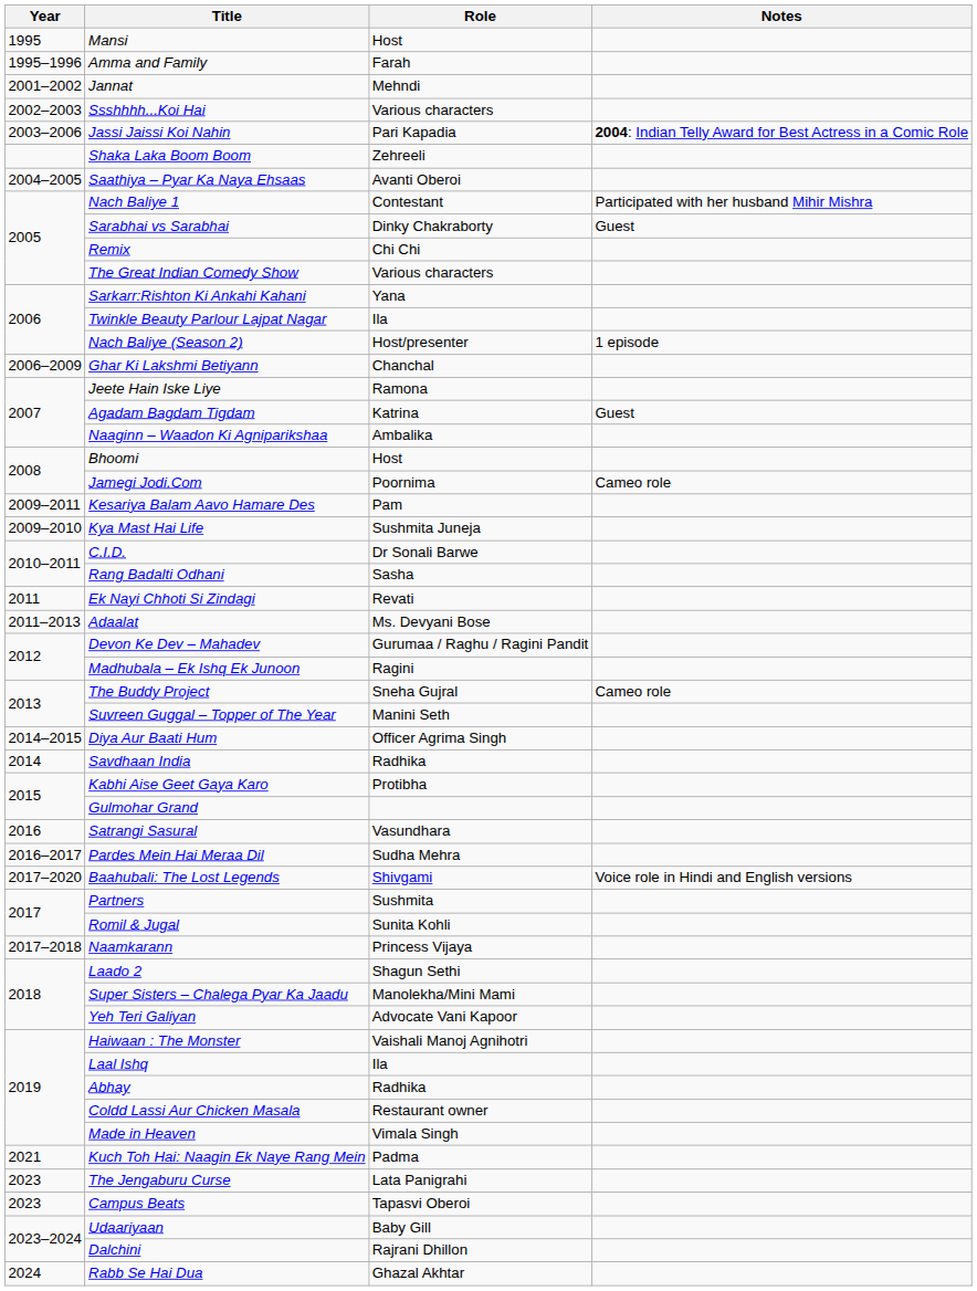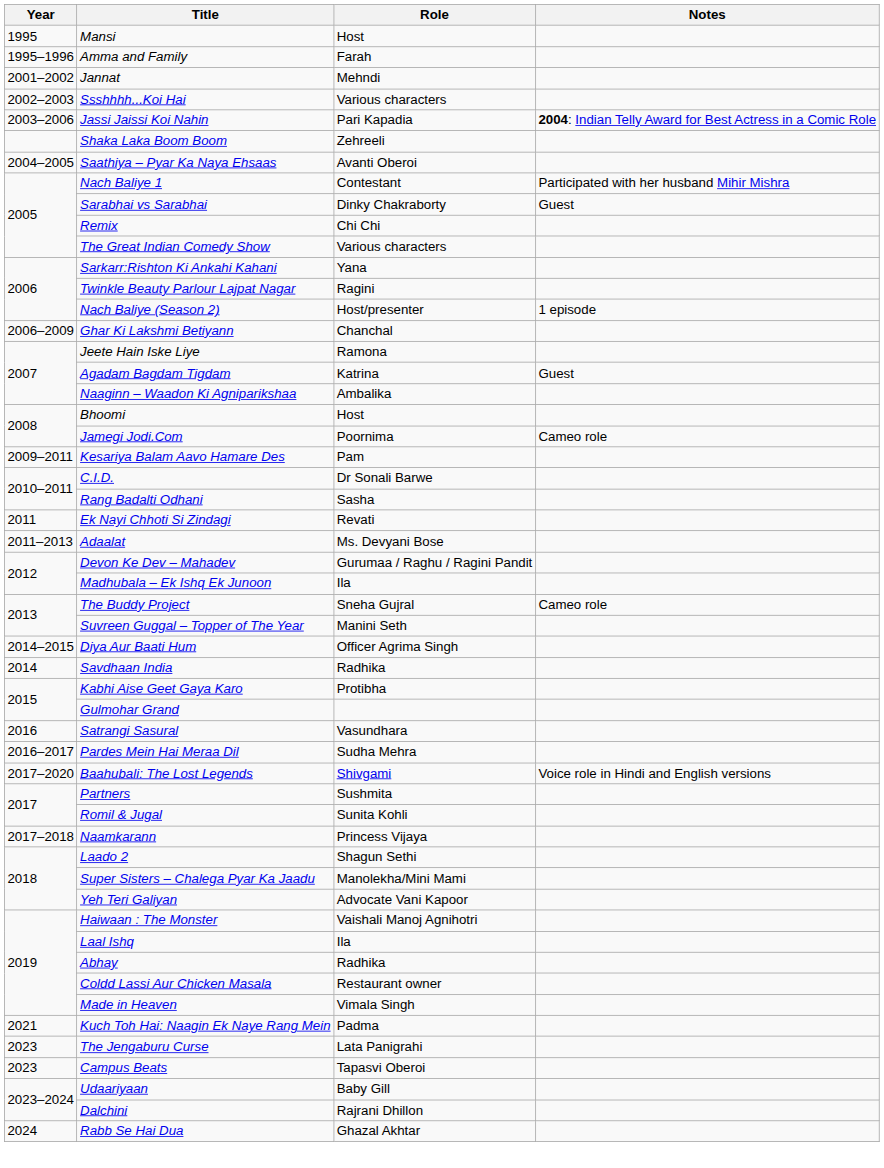 <table class="wikitable">
 <tr>
 <th>Year</th>
 <th>Title</th>
 <th>Role</th>
 <th>Notes</th>
 </tr>
 <tr>
 <td>1995</td>
 <td><em>Mansi</em></td>
 <td>Host</td>
 <td></td>
 </tr>
 <tr>
 <td>1995–1996</td>
 <td><em>Amma and Family</em></td>
 <td>Farah</td>
 <td></td>
 </tr>
 <tr>
 <td>2001–2002</td>
 <td><em>Jannat</em></td>
 <td>Mehndi</td>
 <td></td>
 </tr>
 <tr>
 <td>2002–2003</td>
 <td><em><a href='#'>Ssshhhh...Koi Hai</a></em></td>
 <td>Various characters</td>
 <td></td>
 </tr>
 <tr>
 <td>2003–2006</td>
 <td><em><a href='#'>Jassi Jaissi Koi Nahin</a></em></td>
 <td>Pari Kapadia</td>
 <td><strong>2004</strong>: <a href='#'>Indian Telly Award for Best Actress in a Comic Role</a></td>
 </tr>
 <tr>
 <td></td>
 <td><em><a href='#'>Shaka Laka Boom Boom</a></em></td>
 <td>Zehreeli</td>
 <td></td>
 </tr>
 <tr>
 <td>2004–2005</td>
 <td><em><a href='#'>Saathiya – Pyar Ka Naya Ehsaas</a></em></td>
 <td>Avanti Oberoi</td>
 <td></td>
 </tr>
 <tr>
 <td rowspan="4">2005</td>
 <td><em><a href='#'>Nach Baliye 1</a></em></td>
 <td>Contestant</td>
 <td>Participated with her husband <a href='#'>Mihir Mishra</a></td>
 </tr>
 <tr>
 <td><em><a href='#'>Sarabhai vs Sarabhai</a></em></td>
 <td>Dinky Chakraborty</td>
 <td>Guest</td>
 </tr>
 <tr>
 <td><em><a href='#'>Remix</a></em></td>
 <td>Chi Chi</td>
 <td></td>
 </tr>
 <tr>
 <td><em><a href='#'>The Great Indian Comedy Show</a></em></td>
 <td>Various characters</td>
 <td></td>
 </tr>
 <tr>
 <td rowspan="3">2006</td>
 <td><em><a href='#'>Sarkarr:Rishton Ki Ankahi Kahani</a></em></td>
 <td>Yana</td>
 <td></td>
 </tr>
 <tr>
 <td><em><a href='#'>Twinkle Beauty Parlour Lajpat Nagar</a></em></td>
-<td>Ila</td>
+<td>Ragini</td>
 <td></td>
 </tr>
 <tr>
 <td><em><a href='#'>Nach Baliye (Season 2)</a></em></td>
 <td>Host/presenter</td>
 <td>1 episode</td>
 </tr>
 <tr>
 <td>2006–2009</td>
 <td><em><a href='#'>Ghar Ki Lakshmi Betiyann</a></em></td>
 <td>Chanchal</td>
 <td></td>
 </tr>
 <tr>
 <td rowspan="3">2007</td>
 <td><em>Jeete Hain Iske Liye</em></td>
 <td>Ramona</td>
 <td></td>
 </tr>
 <tr>
 <td><em><a href='#'>Agadam Bagdam Tigdam</a></em></td>
 <td>Katrina</td>
 <td>Guest</td>
 </tr>
 <tr>
 <td><a href='#'><em>Naaginn – Waadon Ki Agniparikshaa</em></a></td>
 <td>Ambalika</td>
 <td></td>
 </tr>
 <tr>
 <td rowspan="2">2008</td>
 <td><em>Bhoomi</em></td>
 <td>Host</td>
 <td></td>
 </tr>
 <tr>
 <td><em> <a href='#'>Jamegi Jodi.Com</a></em></td>
 <td>Poornima</td>
 <td>Cameo role</td>
 </tr>
 <tr>
 <td>2009–2011</td>
 <td><em><a href='#'>Kesariya Balam Aavo Hamare Des</a></em></td>
 <td>Pam</td>
 <td></td>
 </tr>
 <tr>
-<td>2009–2010</td>
-<td><em><a href='#'>Kya Mast Hai Life</a></em></td>
-<td>Sushmita Juneja</td>
-<td></td>
-</tr>
-<tr>
 <td rowspan="2">2010–2011</td>
 <td><em><a href='#'>C.I.D.</a></em></td>
 <td>Dr Sonali Barwe</td>
 <td></td>
 </tr>
 <tr>
 <td><em><a href='#'>Rang Badalti Odhani</a></em></td>
 <td>Sasha</td>
 <td></td>
 </tr>
 <tr>
 <td>2011</td>
 <td><em><a href='#'>Ek Nayi Chhoti Si Zindagi</a></em></td>
 <td>Revati</td>
 <td></td>
 </tr>
 <tr>
 <td>2011–2013</td>
 <td><em><a href='#'>Adaalat</a></em></td>
 <td>Ms. Devyani Bose</td>
 <td></td>
 </tr>
 <tr>
 <td rowspan="2">2012</td>
 <td><em><a href='#'>Devon Ke Dev – Mahadev</a></em></td>
 <td>Gurumaa / Raghu / Ragini Pandit</td>
 <td></td>
 </tr>
 <tr>
 <td><em><a href='#'>Madhubala – Ek Ishq Ek Junoon</a></em></td>
-<td>Ragini</td>
+<td>Ila</td>
 <td></td>
 </tr>
 <tr>
 <td rowspan="2">2013</td>
 <td><em><a href='#'>The Buddy Project</a></em></td>
 <td>Sneha Gujral</td>
 <td>Cameo role</td>
 </tr>
 <tr>
 <td><em><a href='#'>Suvreen Guggal – Topper of The Year</a></em></td>
 <td>Manini Seth</td>
 <td></td>
 </tr>
 <tr>
 <td>2014–2015</td>
 <td><em><a href='#'>Diya Aur Baati Hum</a></em></td>
 <td>Officer Agrima Singh</td>
 <td></td>
 </tr>
 <tr>
 <td>2014</td>
 <td><em><a href='#'>Savdhaan India</a></em></td>
 <td>Radhika</td>
 <td></td>
 </tr>
 <tr>
 <td rowspan="2">2015</td>
 <td><em><a href='#'>Kabhi Aise Geet Gaya Karo</a></em></td>
 <td>Protibha</td>
 <td></td>
 </tr>
 <tr>
 <td><em><a href='#'>Gulmohar Grand</a></em></td>
 <td></td>
 <td></td>
 </tr>
 <tr>
 <td>2016</td>
 <td><em><a href='#'>Satrangi Sasural</a></em></td>
 <td>Vasundhara</td>
 <td></td>
 </tr>
 <tr>
 <td>2016–2017</td>
 <td><em><a href='#'>Pardes Mein Hai Meraa Dil</a></em></td>
 <td>Sudha Mehra</td>
 <td></td>
 </tr>
 <tr>
 <td>2017–2020</td>
 <td><em><a href='#'>Baahubali: The Lost Legends</a></em></td>
 <td><a href='#'>Shivgami</a></td>
 <td>Voice role in Hindi and English versions</td>
 </tr>
 <tr>
 <td rowspan="2">2017</td>
 <td><em><a href='#'>Partners</a></em></td>
 <td>Sushmita</td>
 <td></td>
 </tr>
 <tr>
 <td><em><a href='#'>Romil & Jugal</a></em></td>
 <td>Sunita Kohli</td>
 <td></td>
 </tr>
 <tr>
 <td>2017–2018</td>
 <td><em><a href='#'>Naamkarann</a></em></td>
 <td>Princess Vijaya</td>
 <td></td>
 </tr>
 <tr>
 <td rowspan="3">2018</td>
 <td><em><a href='#'>Laado 2</a></em></td>
 <td>Shagun Sethi</td>
 <td></td>
 </tr>
 <tr>
 <td><em><a href='#'>Super Sisters – Chalega Pyar Ka Jaadu</a></em></td>
 <td>Manolekha/Mini Mami</td>
 <td></td>
 </tr>
 <tr>
 <td><em><a href='#'>Yeh Teri Galiyan</a></em></td>
 <td>Advocate Vani Kapoor</td>
 <td></td>
 </tr>
 <tr>
 <td rowspan="5">2019</td>
 <td><em><a href='#'>Haiwaan : The Monster</a></em></td>
 <td>Vaishali Manoj Agnihotri</td>
 <td></td>
 </tr>
 <tr>
 <td><em><a href='#'>Laal Ishq</a></em></td>
 <td>Ila</td>
 <td></td>
 </tr>
 <tr>
 <td><a href='#'><em>Abhay</em></a></td>
 <td>Radhika</td>
 <td></td>
 </tr>
 <tr>
 <td><em><a href='#'>Coldd Lassi Aur Chicken Masala</a></em></td>
 <td>Restaurant owner</td>
 <td></td>
 </tr>
 <tr>
 <td><em><a href='#'>Made in Heaven</a></em></td>
 <td>Vimala Singh</td>
 <td></td>
 </tr>
 <tr>
 <td>2021</td>
 <td><em><a href='#'>Kuch Toh Hai: Naagin Ek Naye Rang Mein</a></em></td>
 <td>Padma</td>
 <td></td>
 </tr>
 <tr>
 <td>2023</td>
 <td><em><a href='#'>The Jengaburu Curse</a></em></td>
 <td>Lata Panigrahi</td>
 <td></td>
 </tr>
 <tr>
 <td>2023</td>
 <td><em><a href='#'>Campus Beats</a></em></td>
 <td>Tapasvi Oberoi</td>
 <td></td>
 </tr>
 <tr>
 <td rowspan = "2">2023–2024</td>
 <td><em><a href='#'>Udaariyaan</a></em></td>
 <td>Baby Gill</td>
 <td></td>
 </tr>
 <tr>
 <td><em><a href='#'>Dalchini</a></em></td>
 <td>Rajrani Dhillon</td>
 <td></td>
 </tr>
 <tr>
 <td>2024</td>
 <td><em><a href='#'>Rabb Se Hai Dua</a></em></td>
 <td>Ghazal Akhtar</td>
 <td></td>
 </tr>
 </table>
